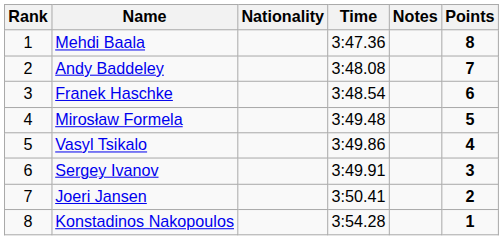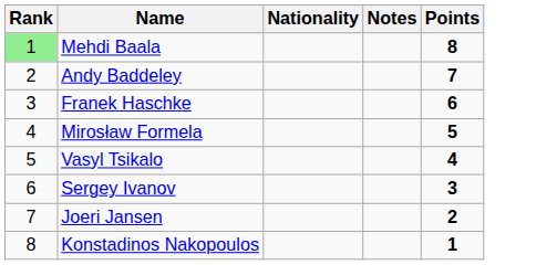 <table class="wikitable sortable" style="text-align:center">
 <tr>
 <th>Rank</th>
 <th>Name</th>
 <th>Nationality</th>
-<th>Time</th>
 <th>Notes</th>
 <th>Points</th>
 </tr>
 <tr>
-<td>1</td>
+<td style="background: lightgreen;">1</td>
 <td align=left><a href='#'>Mehdi Baala</a></td>
 <td align=left></td>
-<td>3:47.36</td>
 <td></td>
 <td><strong>8</strong></td>
 </tr>
 <tr>
 <td>2</td>
 <td align=left><a href='#'>Andy Baddeley</a></td>
 <td align=left></td>
-<td>3:48.08</td>
 <td></td>
 <td><strong>7</strong></td>
 </tr>
 <tr>
 <td>3</td>
 <td align=left><a href='#'>Franek Haschke</a></td>
 <td align=left></td>
-<td>3:48.54</td>
 <td></td>
 <td><strong>6</strong></td>
 </tr>
 <tr>
 <td>4</td>
 <td align=left><a href='#'>Mirosław Formela</a></td>
 <td align=left></td>
-<td>3:49.48</td>
 <td></td>
 <td><strong>5</strong></td>
 </tr>
 <tr>
 <td>5</td>
 <td align=left><a href='#'>Vasyl Tsikalo</a></td>
 <td align=left></td>
-<td>3:49.86</td>
 <td></td>
 <td><strong>4</strong></td>
 </tr>
 <tr>
 <td>6</td>
 <td align=left><a href='#'>Sergey Ivanov</a></td>
 <td align=left></td>
-<td>3:49.91</td>
 <td></td>
 <td><strong>3</strong></td>
 </tr>
 <tr>
 <td>7</td>
 <td align=left><a href='#'>Joeri Jansen</a></td>
 <td align=left></td>
-<td>3:50.41</td>
 <td></td>
 <td><strong>2</strong></td>
 </tr>
 <tr>
 <td>8</td>
 <td align=left><a href='#'>Konstadinos Nakopoulos</a></td>
 <td align=left></td>
-<td>3:54.28</td>
 <td></td>
 <td><strong>1</strong></td>
 </tr>
 </table>
